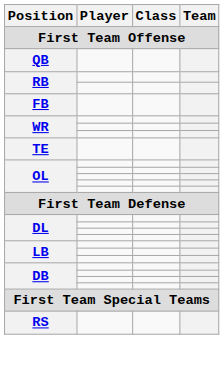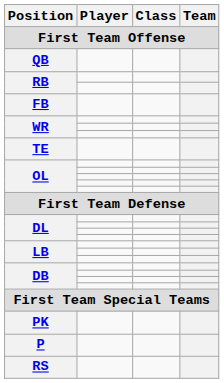 <table class="wikitable">
 <tr>
 <th>Position</th>
 <th>Player</th>
 <th>Class</th>
 <th>Team</th>
 </tr>
 <tr>
 <td colspan="4" style="text-align:center; background:#ddd;"><strong>First Team Offense</strong></td>
 </tr>
 <tr style="text-align:center;">
 <th rowspan="1"><a href='#'>QB</a></th>
 <td></td>
 <td></td>
 <th></th>
 </tr>
 <tr style="text-align:center;">
 <th rowspan="2"><a href='#'>RB</a></th>
 <td></td>
 <td></td>
 <th></th>
 </tr>
 <tr style="text-align:center;">
 <td></td>
 <td></td>
 <th></th>
 </tr>
 <tr style="text-align:center;">
 <th rowspan="1"><a href='#'>FB</a></th>
 <td></td>
 <td></td>
 <th></th>
 </tr>
 <tr style="text-align:center;">
 <th rowspan="3"><a href='#'>WR</a></th>
 <td></td>
 <td></td>
 <th></th>
 </tr>
 <tr style="text-align:center;">
 <td></td>
 <td></td>
 <th></th>
 </tr>
 <tr style="text-align:center;">
 <td></td>
 <td></td>
 <th></th>
 </tr>
 <tr style="text-align:center;">
 <th rowspan="1"><a href='#'>TE</a></th>
 <td></td>
 <td></td>
 <th></th>
 </tr>
 <tr style="text-align:center;">
 <th rowspan="5"><a href='#'>OL</a></th>
 <td></td>
 <td></td>
 <th></th>
 </tr>
 <tr style="text-align:center;">
 <td></td>
 <td></td>
 <th></th>
 </tr>
 <tr style="text-align:center;">
 <td></td>
 <td></td>
 <th></th>
 </tr>
 <tr style="text-align:center;">
 <td></td>
 <td></td>
 <th></th>
 </tr>
 <tr style="text-align:center;">
 <td></td>
 <td></td>
 <th></th>
 </tr>
 <tr style="text-align:center;">
 <td colspan="4" style="text-align:center; background:#ddd;"><strong>First Team Defense</strong></td>
 </tr>
 <tr style="text-align:center;">
 <th rowspan="4"><a href='#'>DL</a></th>
 <td></td>
 <td></td>
 <th></th>
 </tr>
 <tr style="text-align:center;">
 <td></td>
 <td></td>
 <th></th>
 </tr>
 <tr style="text-align:center;">
 <td></td>
 <td></td>
 <th></th>
 </tr>
 <tr style="text-align:center;">
 <td></td>
 <td></td>
 <th></th>
 </tr>
 <tr style="text-align:center;">
 <th rowspan="3"><a href='#'>LB</a></th>
 <td></td>
 <td></td>
 <th></th>
 </tr>
 <tr style="text-align:center;">
 <td></td>
 <td></td>
 <th></th>
 </tr>
 <tr style="text-align:center;">
 <td></td>
 <td></td>
 <th></th>
 </tr>
 <tr style="text-align:center;">
 <th rowspan="4"><a href='#'>DB</a></th>
 <td></td>
 <td></td>
 <th></th>
 </tr>
 <tr style="text-align:center;">
 <td></td>
 <td></td>
 <th></th>
 </tr>
 <tr style="text-align:center;">
 <td></td>
 <td></td>
 <th></th>
 </tr>
 <tr style="text-align:center;">
 <td></td>
 <td></td>
 <th></th>
 </tr>
 <tr>
 <td colspan="4" style="text-align:center; background:#ddd;"><strong>First Team Special Teams</strong></td>
 </tr>
 <tr style="text-align:center;">
+<th rowspan="1"><a href='#'>PK</a></th>
+<td></td>
+<td></td>
+<th></th>
+</tr>
+<tr style="text-align:center;">
+<th rowspan="1"><a href='#'>P</a></th>
+<td></td>
+<td></td>
+<th></th>
+</tr>
+<tr style="text-align:center;">
 <th rowspan="1"><a href='#'>RS</a></th>
 <td></td>
 <td></td>
 <th></th>
 </tr>
 </table>
